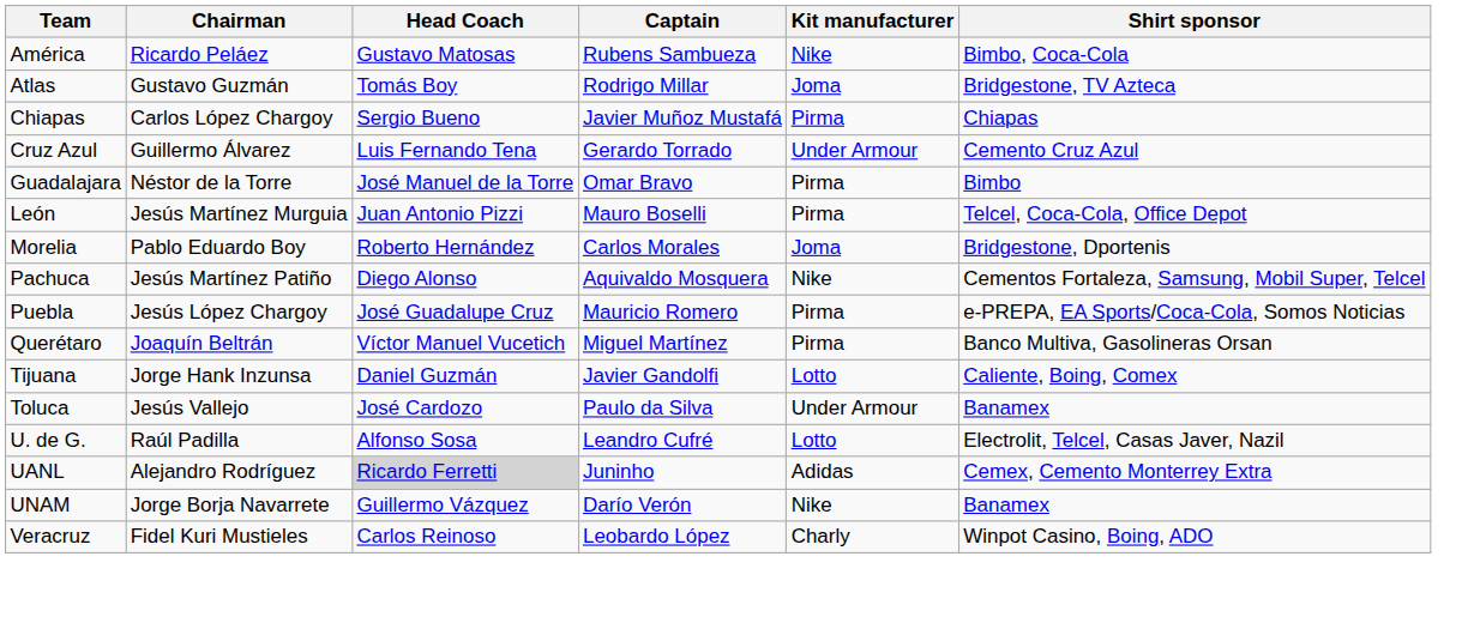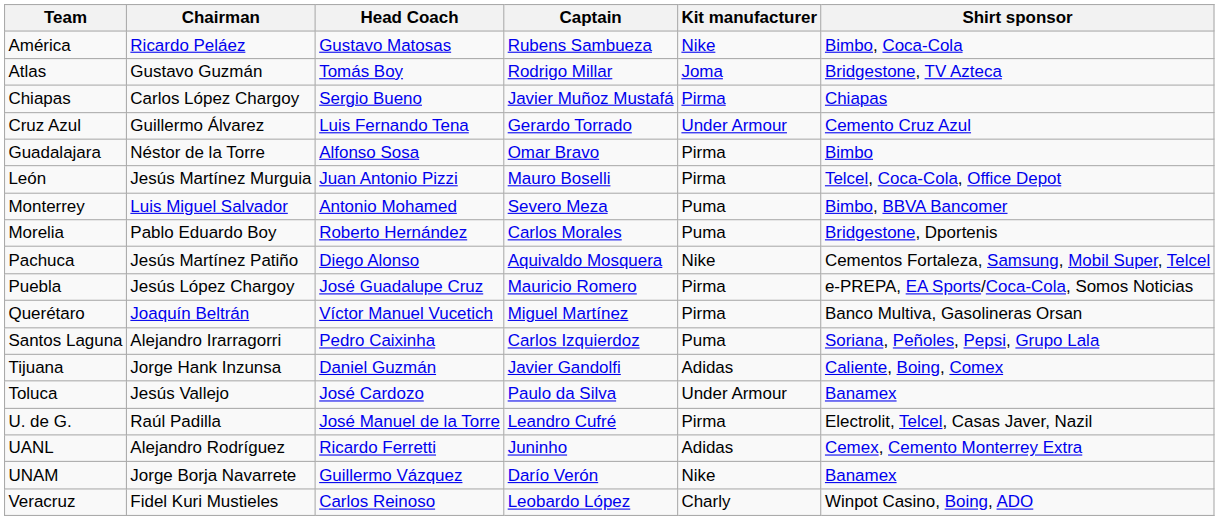 <table class="wikitable sortable" style="text-align: left;">
 <tr>
 <th>Team</th>
 <th>Chairman</th>
 <th>Head Coach</th>
 <th>Captain</th>
 <th>Kit manufacturer</th>
 <th>Shirt sponsor</th>
 </tr>
 <tr>
 <td>América</td>
 <td><a href='#'>Ricardo Peláez</a></td>
 <td> <a href='#'>Gustavo Matosas</a></td>
 <td> <a href='#'>Rubens Sambueza</a></td>
 <td><a href='#'>Nike</a></td>
 <td><a href='#'>Bimbo</a>, <a href='#'>Coca-Cola</a></td>
 </tr>
 <tr>
 <td>Atlas</td>
 <td>Gustavo Guzmán</td>
 <td> <a href='#'>Tomás Boy</a></td>
 <td> <a href='#'>Rodrigo Millar</a></td>
 <td><a href='#'>Joma</a></td>
 <td><a href='#'>Bridgestone</a>, <a href='#'>TV Azteca</a></td>
 </tr>
 <tr>
 <td>Chiapas</td>
 <td>Carlos López Chargoy</td>
 <td> <a href='#'>Sergio Bueno</a></td>
 <td> <a href='#'>Javier Muñoz Mustafá</a></td>
 <td><a href='#'>Pirma</a></td>
 <td><a href='#'>Chiapas</a></td>
 </tr>
 <tr>
 <td>Cruz Azul</td>
 <td>Guillermo Álvarez</td>
 <td> <a href='#'>Luis Fernando Tena</a></td>
 <td> <a href='#'>Gerardo Torrado</a></td>
 <td><a href='#'>Under Armour</a></td>
 <td><a href='#'>Cemento Cruz Azul</a></td>
 </tr>
 <tr>
 <td>Guadalajara</td>
 <td>Néstor de la Torre</td>
-<td> <a href='#'>José Manuel de la Torre</a></td>
+<td> <a href='#'>Alfonso Sosa</a></td>
 <td> <a href='#'>Omar Bravo</a></td>
 <td>Pirma</td>
 <td><a href='#'>Bimbo</a></td>
 </tr>
 <tr>
 <td>León</td>
 <td>Jesús Martínez Murguia</td>
 <td> <a href='#'>Juan Antonio Pizzi</a></td>
 <td> <a href='#'>Mauro Boselli</a></td>
 <td>Pirma</td>
 <td><a href='#'>Telcel</a>, <a href='#'>Coca-Cola</a>, <a href='#'>Office Depot</a></td>
 </tr>
 <tr>
+<td>Monterrey</td>
+<td><a href='#'>Luis Miguel Salvador</a></td>
+<td> <a href='#'>Antonio Mohamed</a></td>
+<td> <a href='#'>Severo Meza</a></td>
+<td>Puma</td>
+<td><a href='#'>Bimbo</a>, <a href='#'>BBVA Bancomer</a></td>
+</tr>
+<tr>
 <td>Morelia</td>
 <td>Pablo Eduardo Boy</td>
 <td> <a href='#'>Roberto Hernández</a></td>
 <td> <a href='#'>Carlos Morales</a></td>
-<td><a href='#'>Joma</a></td>
+<td>Puma</td>
 <td><a href='#'>Bridgestone</a>, Dportenis</td>
 </tr>
 <tr>
 <td>Pachuca</td>
 <td>Jesús Martínez Patiño</td>
 <td> <a href='#'>Diego Alonso</a></td>
 <td> <a href='#'>Aquivaldo Mosquera</a></td>
 <td>Nike</td>
 <td>Cementos Fortaleza, <a href='#'>Samsung</a>, <a href='#'>Mobil Super</a>, <a href='#'>Telcel</a></td>
 </tr>
 <tr>
 <td>Puebla</td>
 <td>Jesús López Chargoy</td>
 <td> <a href='#'>José Guadalupe Cruz</a></td>
 <td> <a href='#'>Mauricio Romero</a></td>
 <td>Pirma</td>
 <td>e-PREPA, <a href='#'>EA Sports</a>/<a href='#'>Coca-Cola</a>, Somos Noticias</td>
 </tr>
 <tr>
 <td>Querétaro</td>
 <td><a href='#'>Joaquín Beltrán</a></td>
 <td> <a href='#'>Víctor Manuel Vucetich</a></td>
 <td> <a href='#'>Miguel Martínez</a></td>
 <td>Pirma</td>
 <td>Banco Multiva, Gasolineras Orsan</td>
 </tr>
 <tr>
+<td>Santos Laguna</td>
+<td>Alejandro Irarragorri</td>
+<td> <a href='#'>Pedro Caixinha</a></td>
+<td> <a href='#'>Carlos Izquierdoz</a></td>
+<td>Puma</td>
+<td><a href='#'>Soriana</a>, <a href='#'>Peñoles</a>, <a href='#'>Pepsi</a>, <a href='#'>Grupo Lala</a></td>
+</tr>
+<tr>
 <td>Tijuana</td>
 <td>Jorge Hank Inzunsa</td>
 <td> <a href='#'>Daniel Guzmán</a></td>
 <td> <a href='#'>Javier Gandolfi</a></td>
-<td><a href='#'>Lotto</a></td>
+<td>Adidas</td>
 <td><a href='#'>Caliente</a>, <a href='#'>Boing</a>, <a href='#'>Comex</a></td>
 </tr>
 <tr>
 <td>Toluca</td>
 <td>Jesús Vallejo</td>
 <td> <a href='#'>José Cardozo</a></td>
 <td> <a href='#'>Paulo da Silva</a></td>
 <td>Under Armour</td>
 <td><a href='#'>Banamex</a></td>
 </tr>
 <tr>
 <td>U. de G.</td>
 <td>Raúl Padilla</td>
-<td> <a href='#'>Alfonso Sosa</a></td>
+<td> <a href='#'>José Manuel de la Torre</a></td>
 <td> <a href='#'>Leandro Cufré</a></td>
-<td><a href='#'>Lotto</a></td>
+<td>Pirma</td>
 <td>Electrolit, <a href='#'>Telcel</a>, Casas Javer, Nazil</td>
 </tr>
 <tr>
 <td>UANL</td>
 <td>Alejandro Rodríguez</td>
-<td style="background: lightgrey;"> <a href='#'>Ricardo Ferretti</a></td>
+<td> <a href='#'>Ricardo Ferretti</a></td>
 <td> <a href='#'>Juninho</a></td>
 <td>Adidas</td>
 <td><a href='#'>Cemex</a>, <a href='#'>Cemento Monterrey Extra</a></td>
 </tr>
 <tr>
 <td>UNAM</td>
 <td>Jorge Borja Navarrete</td>
 <td> <a href='#'>Guillermo Vázquez</a></td>
 <td> <a href='#'>Darío Verón</a></td>
 <td>Nike</td>
 <td><a href='#'>Banamex</a></td>
 </tr>
 <tr>
 <td>Veracruz</td>
 <td>Fidel Kuri Mustieles</td>
 <td> <a href='#'>Carlos Reinoso</a></td>
 <td> <a href='#'>Leobardo López</a></td>
 <td>Charly</td>
 <td>Winpot Casino, <a href='#'>Boing</a>, <a href='#'>ADO</a></td>
 </tr>
 </table>
